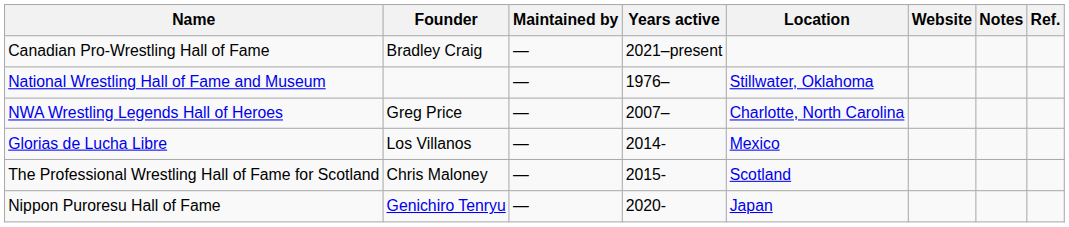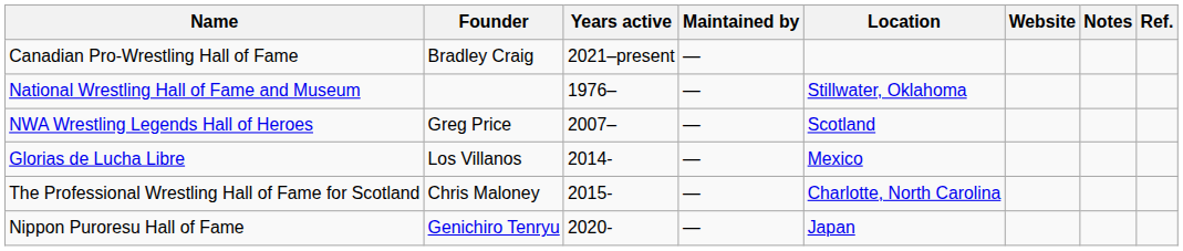 <table class="wikitable sortable" style="font-size:95%;border:0px;text-align:left;line-height:150%;">
 <tr>
 <th>Name</th>
 <th>Founder</th>
+<th>Years active</th>
 <th>Maintained by</th>
-<th>Years active</th>
 <th>Location</th>
 <th>Website</th>
 <th class="unsortable">Notes</th>
 <th class="unsortable">Ref.</th>
 </tr>
 <tr>
 <td>Canadian Pro-Wrestling Hall of Fame</td>
 <td>Bradley Craig</td>
+<td>2021–present</td>
 <td>—</td>
-<td>2021–present</td>
 <td></td>
 <td></td>
 <td></td>
 <td></td>
 </tr>
 <tr>
 <td><a href='#'>National Wrestling Hall of Fame and Museum</a></td>
 <td></td>
+<td>1976–</td>
 <td>—</td>
-<td>1976–</td>
 <td><a href='#'>Stillwater, Oklahoma</a></td>
 <td></td>
 <td></td>
 <td></td>
 </tr>
 <tr>
 <td><a href='#'>NWA Wrestling Legends Hall of Heroes</a></td>
 <td>Greg Price</td>
+<td>2007–</td>
 <td>—</td>
-<td>2007–</td>
-<td><a href='#'>Charlotte, North Carolina</a></td>
+<td><a href='#'>Scotland</a></td>
 <td></td>
 <td></td>
 <td></td>
 </tr>
 <tr>
 <td><a href='#'>Glorias de Lucha Libre</a></td>
 <td>Los Villanos</td>
+<td>2014-</td>
 <td>—</td>
-<td>2014-</td>
 <td><a href='#'>Mexico</a></td>
 <td></td>
 <td></td>
 <td></td>
 </tr>
 <tr>
 <td>The Professional Wrestling Hall of Fame for Scotland</td>
 <td>Chris Maloney</td>
+<td>2015-</td>
 <td>—</td>
-<td>2015-</td>
-<td><a href='#'>Scotland</a></td>
+<td><a href='#'>Charlotte, North Carolina</a></td>
 <td></td>
 <td></td>
 <td></td>
 </tr>
 <tr>
 <td>Nippon Puroresu Hall of Fame</td>
 <td><a href='#'>Genichiro Tenryu</a></td>
+<td>2020-</td>
 <td>—</td>
-<td>2020-</td>
 <td><a href='#'>Japan</a></td>
 <td></td>
 <td></td>
 <td></td>
 </tr>
 </table>
